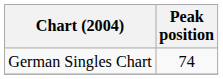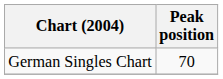 <table class="wikitable">
 <tr>
 <th align="left">Chart (2004)</th>
 <th align="center">Peak<br>position</th>
 </tr>
 <tr>
 <td align="left">German Singles Chart</td>
-<td align="center">74</td>
+<td align="center">70</td>
 </tr>
 <tr>
 </tr>
 </table>
